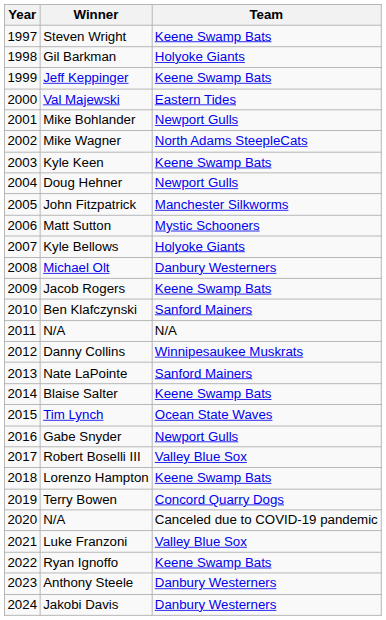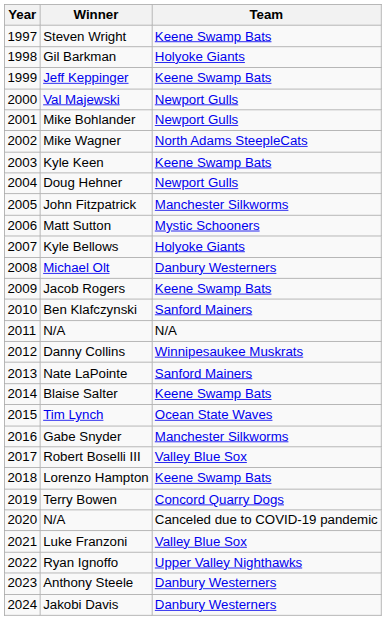 <table class="wikitable" align="center">
 <tr>
 <th>Year</th>
 <th>Winner</th>
 <th>Team</th>
 </tr>
 <tr>
 <td>1997</td>
 <td>Steven Wright</td>
 <td><a href='#'>Keene Swamp Bats</a></td>
 </tr>
 <tr>
 <td>1998</td>
 <td>Gil Barkman</td>
 <td><a href='#'>Holyoke Giants</a></td>
 </tr>
 <tr>
 <td>1999</td>
 <td><a href='#'>Jeff Keppinger</a></td>
 <td><a href='#'>Keene Swamp Bats</a></td>
 </tr>
 <tr>
 <td>2000</td>
 <td><a href='#'>Val Majewski</a></td>
-<td><a href='#'>Eastern Tides</a></td>
+<td><a href='#'>Newport Gulls</a></td>
 </tr>
 <tr>
 <td>2001</td>
 <td>Mike Bohlander</td>
 <td><a href='#'>Newport Gulls</a></td>
 </tr>
 <tr>
 <td>2002</td>
 <td>Mike Wagner</td>
 <td><a href='#'>North Adams SteepleCats</a></td>
 </tr>
 <tr>
 <td>2003</td>
 <td>Kyle Keen</td>
 <td><a href='#'>Keene Swamp Bats</a></td>
 </tr>
 <tr>
 <td>2004</td>
 <td>Doug Hehner</td>
 <td><a href='#'>Newport Gulls</a></td>
 </tr>
 <tr>
 <td>2005</td>
 <td>John Fitzpatrick</td>
 <td><a href='#'>Manchester Silkworms</a></td>
 </tr>
 <tr>
 <td>2006</td>
 <td>Matt Sutton</td>
 <td><a href='#'>Mystic Schooners</a></td>
 </tr>
 <tr>
 <td>2007</td>
 <td>Kyle Bellows</td>
 <td><a href='#'>Holyoke Giants</a></td>
 </tr>
 <tr>
 <td>2008</td>
 <td><a href='#'>Michael Olt</a></td>
 <td><a href='#'>Danbury Westerners</a></td>
 </tr>
 <tr>
 <td>2009</td>
 <td>Jacob Rogers</td>
 <td><a href='#'>Keene Swamp Bats</a></td>
 </tr>
 <tr>
 <td>2010</td>
 <td>Ben Klafczynski</td>
 <td><a href='#'>Sanford Mainers</a></td>
 </tr>
 <tr>
 <td>2011</td>
 <td>N/A</td>
 <td>N/A</td>
 </tr>
 <tr>
 <td>2012</td>
 <td>Danny Collins</td>
 <td><a href='#'>Winnipesaukee Muskrats</a></td>
 </tr>
 <tr>
 <td>2013</td>
 <td>Nate LaPointe</td>
 <td><a href='#'>Sanford Mainers</a></td>
 </tr>
 <tr>
 <td>2014</td>
 <td>Blaise Salter</td>
 <td><a href='#'>Keene Swamp Bats</a></td>
 </tr>
 <tr>
 <td>2015</td>
 <td><a href='#'>Tim Lynch</a></td>
 <td><a href='#'>Ocean State Waves</a></td>
 </tr>
 <tr>
 <td>2016</td>
 <td>Gabe Snyder</td>
-<td><a href='#'>Newport Gulls</a></td>
+<td><a href='#'>Manchester Silkworms</a></td>
 </tr>
 <tr>
 <td>2017</td>
 <td>Robert Boselli III</td>
 <td><a href='#'>Valley Blue Sox</a></td>
 </tr>
 <tr>
 <td>2018</td>
 <td>Lorenzo Hampton</td>
 <td><a href='#'>Keene Swamp Bats</a></td>
 </tr>
 <tr>
 <td>2019</td>
 <td>Terry Bowen</td>
 <td><a href='#'>Concord Quarry Dogs</a></td>
 </tr>
 <tr>
 <td>2020</td>
 <td>N/A</td>
 <td>Canceled due to COVID-19 pandemic</td>
 </tr>
 <tr>
 <td>2021</td>
 <td>Luke Franzoni</td>
 <td><a href='#'>Valley Blue Sox</a></td>
 </tr>
 <tr>
 <td>2022</td>
 <td>Ryan Ignoffo</td>
-<td><a href='#'>Keene Swamp Bats</a></td>
+<td><a href='#'>Upper Valley Nighthawks</a></td>
 </tr>
 <tr>
 <td>2023</td>
 <td>Anthony Steele</td>
 <td><a href='#'>Danbury Westerners</a></td>
 </tr>
 <tr>
 <td>2024</td>
 <td>Jakobi Davis</td>
 <td><a href='#'>Danbury Westerners</a></td>
 </tr>
 </table>
